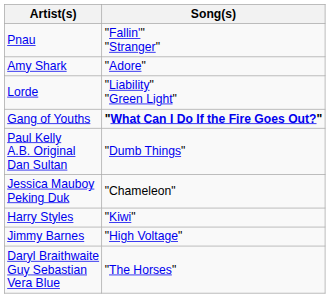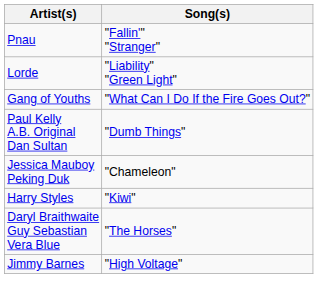 <table class="wikitable plainrowheaders">
 <tr>
 <th scope="col">Artist(s)</th>
 <th scope="col">Song(s)</th>
 </tr>
 <tr>
 <td scope="row"><a href='#'>Pnau</a></td>
 <td>"<a href='#'>Fallin'</a>" <br> "<a href='#'>Stranger</a>"</td>
 </tr>
 <tr>
-<td scope="row"><a href='#'>Amy Shark</a></td>
-<td>"<a href='#'>Adore</a>"</td>
-</tr>
-<tr>
 <td scope="row"><a href='#'>Lorde</a></td>
 <td>"<a href='#'>Liability</a>" <br> "<a href='#'>Green Light</a>"</td>
 </tr>
 <tr>
 <td scope="row"><a href='#'>Gang of Youths</a></td>
-<td><strong>"<a href='#'>What Can I Do If the Fire Goes Out?</a>"</strong></td>
+<td>"<a href='#'>What Can I Do If the Fire Goes Out?</a>"</td>
 </tr>
 <tr>
 <td scope="row"><a href='#'>Paul Kelly</a> <br> <a href='#'>A.B. Original</a> <br> <a href='#'>Dan Sultan</a></td>
 <td>"<a href='#'>Dumb Things</a>"</td>
 </tr>
 <tr>
 <td scope="row"><a href='#'>Jessica Mauboy</a> <br> <a href='#'>Peking Duk</a></td>
 <td>"Chameleon"</td>
 </tr>
 <tr>
 <td scope="row"><a href='#'>Harry Styles</a></td>
 <td>"<a href='#'>Kiwi</a>"</td>
 </tr>
 <tr>
+<td scope="row"><a href='#'>Daryl Braithwaite</a> <br> <a href='#'>Guy Sebastian</a> <br> <a href='#'>Vera Blue</a></td>
+<td>"<a href='#'>The Horses</a>"</td>
+</tr>
+<tr>
 <td scope="row"><a href='#'>Jimmy Barnes</a></td>
 <td>"<a href='#'>High Voltage</a>"</td>
 </tr>
-<tr>
-<td scope="row"><a href='#'>Daryl Braithwaite</a> <br> <a href='#'>Guy Sebastian</a> <br> <a href='#'>Vera Blue</a></td>
-<td>"<a href='#'>The Horses</a>"</td>
-</tr>
 </table>
